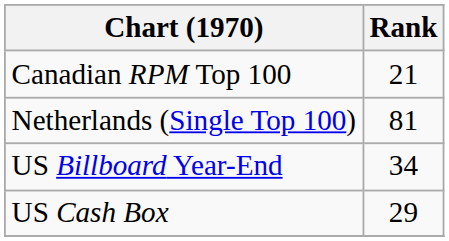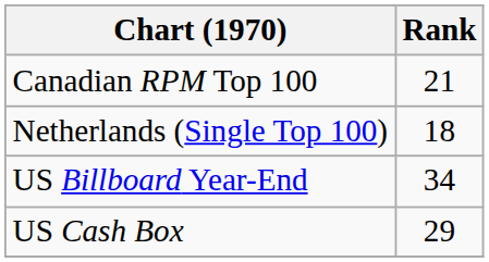 <table class="wikitable sortable">
 <tr>
 <th align="left">Chart (1970)</th>
 <th style="text-align:center;">Rank</th>
 </tr>
 <tr>
 <td>Canadian <em>RPM</em> Top 100</td>
 <td style="text-align:center;">21</td>
 </tr>
 <tr>
 <td>Netherlands (<a href='#'>Single Top 100</a>)</td>
-<td align="center">81</td>
+<td align="center">18</td>
 </tr>
 <tr>
 <td>US <a href='#'><em>Billboard</em> Year-End</a></td>
 <td style="text-align:center;">34</td>
 </tr>
 <tr>
 <td>US <em>Cash Box</em></td>
 <td style="text-align:center;">29</td>
 </tr>
 <tr>
 </tr>
 </table>
